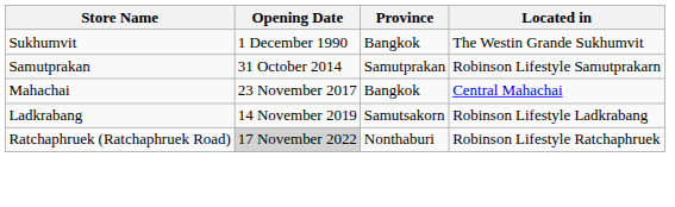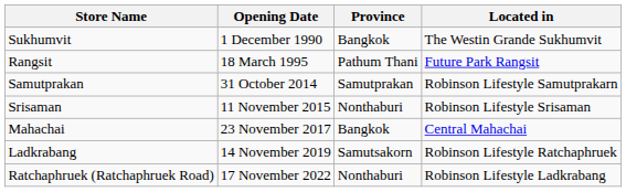 <table class="wikitable">
 <tr>
 <th><strong>Store Name</strong></th>
 <th><strong>Opening Date</strong></th>
 <th><strong>Province</strong></th>
 <th><strong>Located in</strong></th>
 </tr>
 <tr>
 <td>Sukhumvit</td>
 <td>1 December 1990</td>
 <td>Bangkok</td>
 <td>The Westin Grande Sukhumvit</td>
 </tr>
 <tr>
+<td>Rangsit</td>
+<td>18 March 1995</td>
+<td>Pathum Thani</td>
+<td><a href='#'>Future Park Rangsit</a></td>
+</tr>
+<tr>
 <td>Samutprakan</td>
 <td>31 October 2014</td>
 <td>Samutprakan</td>
 <td>Robinson Lifestyle Samutprakarn</td>
+</tr>
+<tr>
+<td>Srisaman</td>
+<td>11 November 2015</td>
+<td>Nonthaburi</td>
+<td>Robinson Lifestyle Srisaman</td>
 </tr>
 <tr>
 <td>Mahachai</td>
 <td>23 November 2017</td>
 <td>Bangkok</td>
 <td><a href='#'>Central Mahachai</a></td>
 </tr>
 <tr>
 <td>Ladkrabang</td>
 <td>14 November 2019</td>
 <td>Samutsakorn</td>
-<td>Robinson Lifestyle Ladkrabang</td>
+<td>Robinson Lifestyle Ratchaphruek</td>
 </tr>
 <tr>
 <td>Ratchaphruek (Ratchaphruek Road)</td>
-<td style="background: lightgrey;">17 November 2022</td>
+<td>17 November 2022</td>
 <td>Nonthaburi</td>
-<td>Robinson Lifestyle Ratchaphruek</td>
+<td>Robinson Lifestyle Ladkrabang</td>
 </tr>
 </table>
